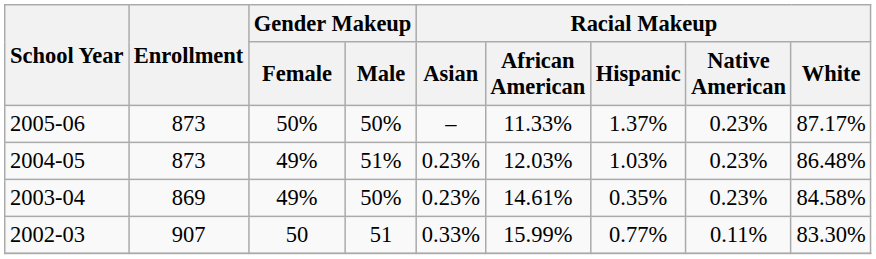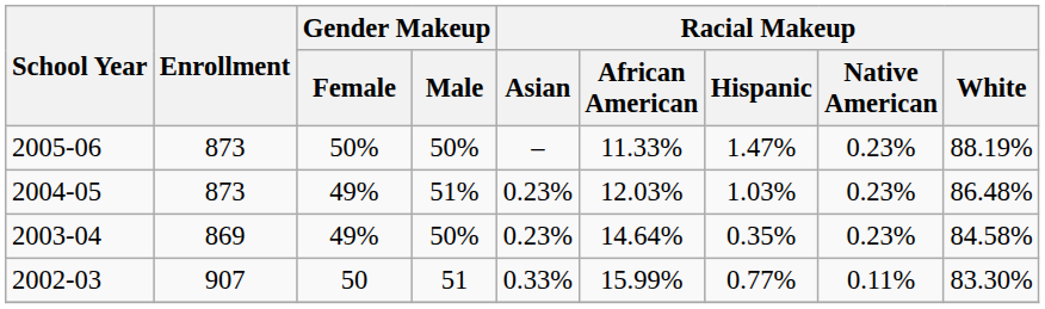 <table class="wikitable" style="font-size: 95%;">
 <tr>
 <th rowspan="2">School Year</th>
 <th rowspan="2">Enrollment</th>
 <th colspan="2">Gender Makeup</th>
 <th colspan="5">Racial Makeup</th>
 </tr>
 <tr>
 <th>Female</th>
 <th>Male</th>
 <th>Asian</th>
 <th>African <br>American</th>
 <th>Hispanic</th>
 <th>Native <br>American</th>
 <th>White</th>
 </tr>
 <tr>
 <td align="left">2005-06</td>
 <td align="center">873</td>
 <td align="center">50%</td>
 <td align="center">50%</td>
 <td align="center">–</td>
 <td align="center">11.33%</td>
-<td align="center">1.37%</td>
+<td align="center">1.47%</td>
 <td align="center">0.23%</td>
-<td align="center">87.17%</td>
+<td align="center">88.19%</td>
 </tr>
 <tr>
 <td align="left">2004-05</td>
 <td align="center">873</td>
 <td align="center">49%</td>
 <td align="center">51%</td>
 <td align="center">0.23%</td>
 <td align="center">12.03%</td>
 <td align="center">1.03%</td>
 <td align="center">0.23%</td>
 <td align="center">86.48%</td>
 </tr>
 <tr>
 <td align="left">2003-04</td>
 <td align="center">869</td>
 <td align="center">49%</td>
 <td align="center">50%</td>
 <td align="center">0.23%</td>
-<td align="center">14.61%</td>
+<td align="center">14.64%</td>
 <td align="center">0.35%</td>
 <td align="center">0.23%</td>
 <td align="center">84.58%</td>
 </tr>
 <tr>
 <td align="left">2002-03</td>
 <td align="center">907</td>
 <td align="center">50</td>
 <td align="center">51</td>
 <td align="center">0.33%</td>
 <td align="center">15.99%</td>
 <td align="center">0.77%</td>
 <td align="center">0.11%</td>
 <td align="center">83.30%</td>
 </tr>
 <tr>
 </tr>
 </table>
